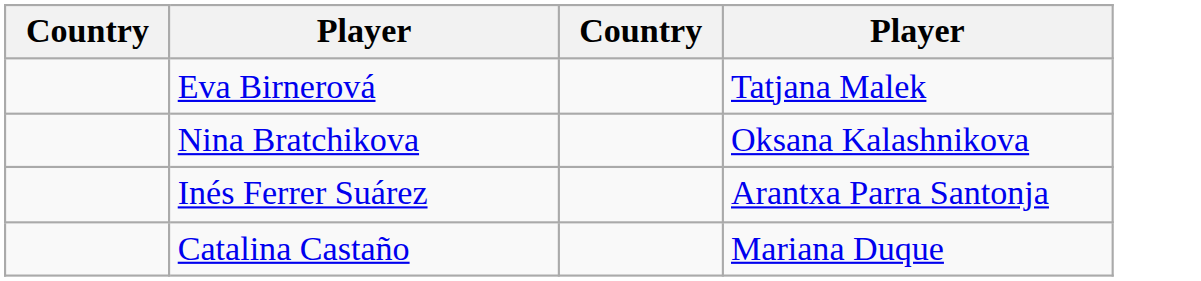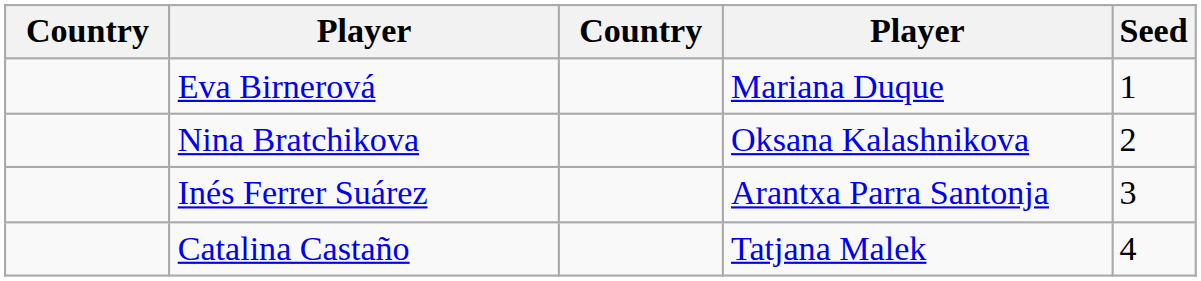 <table class="sortable wikitable">
 <tr>
 <th width="70">Country</th>
 <th width="175">Player</th>
 <th width="70">Country</th>
 <th width="175">Player</th>
+<th>Seed</th>
 </tr>
 <tr>
 <td></td>
 <td><a href='#'>Eva Birnerová</a></td>
 <td></td>
-<td><a href='#'>Tatjana Malek</a></td>
+<td><a href='#'>Mariana Duque</a></td>
+<td>1</td>
 </tr>
 <tr>
 <td></td>
 <td><a href='#'>Nina Bratchikova</a></td>
 <td></td>
 <td><a href='#'>Oksana Kalashnikova</a></td>
+<td>2</td>
 </tr>
 <tr>
 <td></td>
 <td><a href='#'>Inés Ferrer Suárez</a></td>
 <td></td>
 <td><a href='#'>Arantxa Parra Santonja</a></td>
+<td>3</td>
 </tr>
 <tr>
 <td></td>
 <td><a href='#'>Catalina Castaño</a></td>
 <td></td>
-<td><a href='#'>Mariana Duque</a></td>
+<td><a href='#'>Tatjana Malek</a></td>
+<td>4</td>
 </tr>
 </table>
